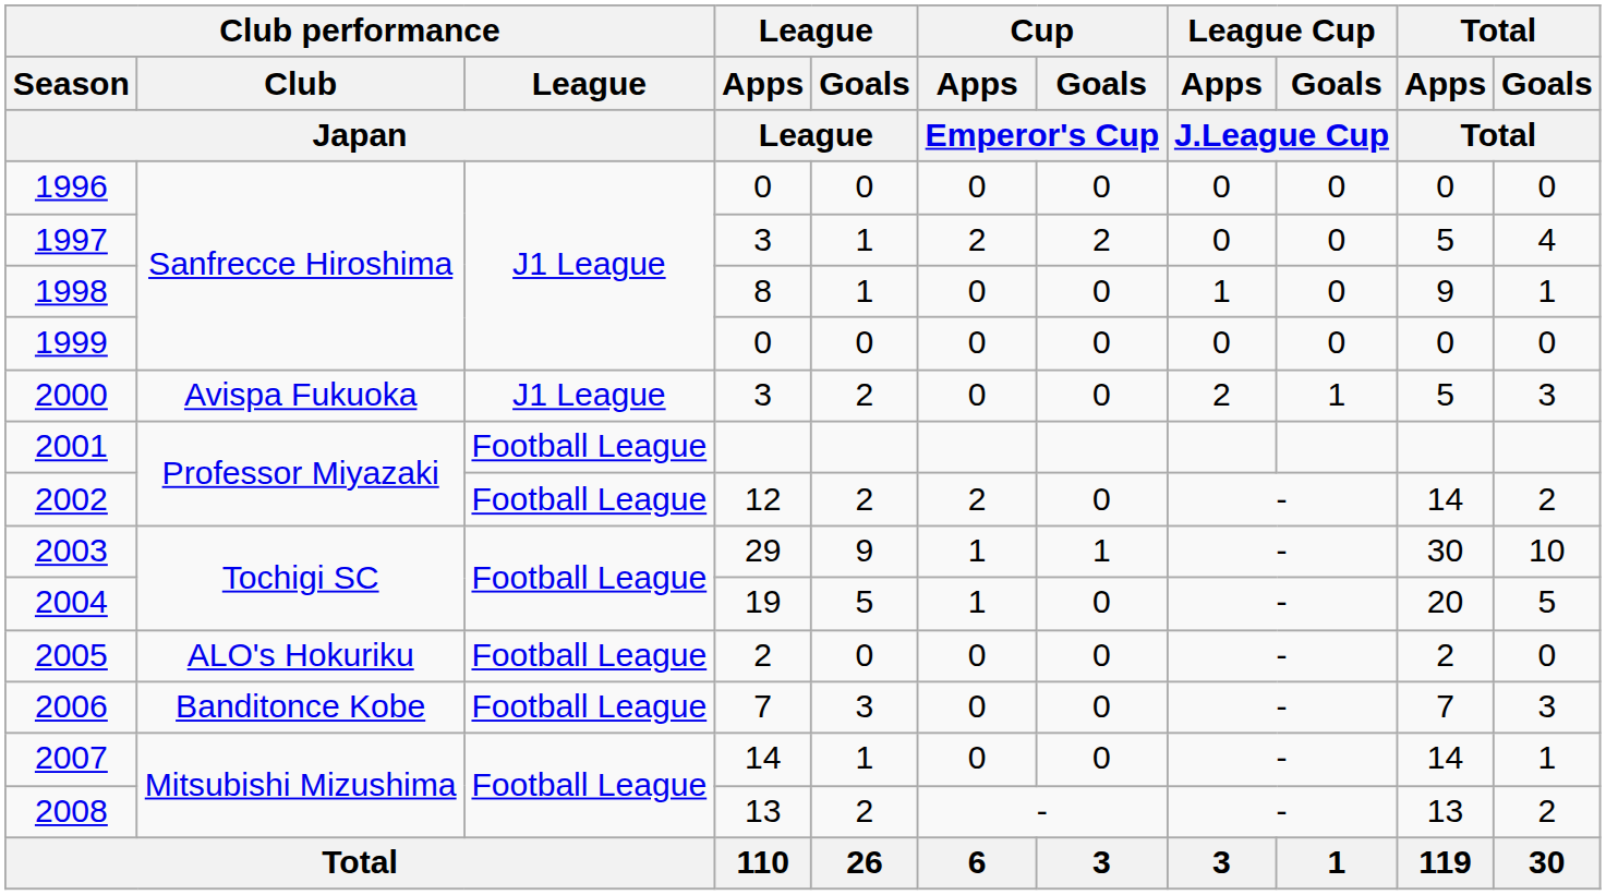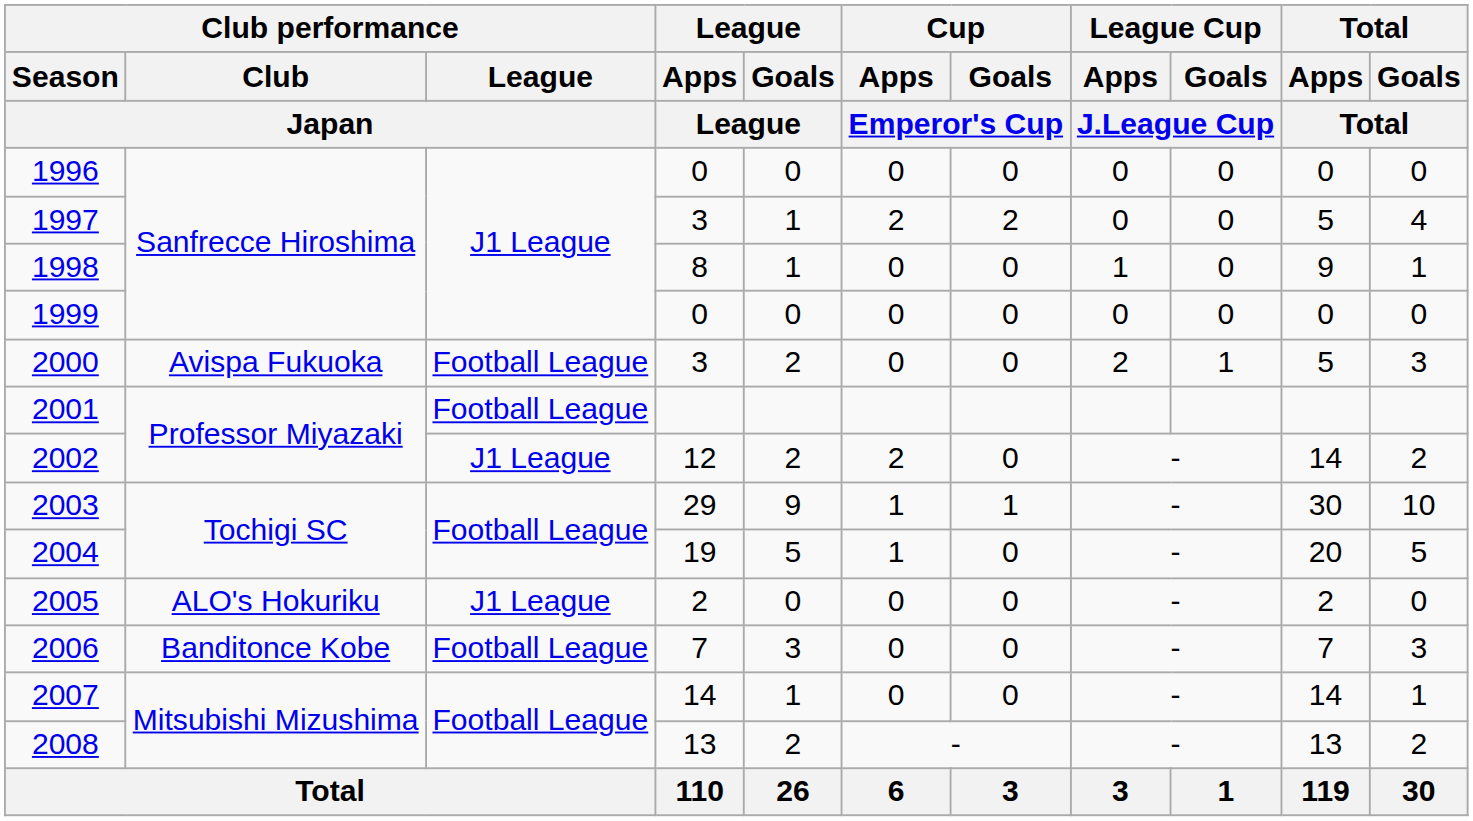 <table class="wikitable" style="text-align:center;">
 <tr>
 <th colspan=3>Club performance</th>
 <th colspan=2>League</th>
 <th colspan=2>Cup</th>
 <th colspan=2>League Cup</th>
 <th colspan=2>Total</th>
 </tr>
 <tr>
 <th>Season</th>
 <th>Club</th>
 <th>League</th>
 <th>Apps</th>
 <th>Goals</th>
 <th>Apps</th>
 <th>Goals</th>
 <th>Apps</th>
 <th>Goals</th>
 <th>Apps</th>
 <th>Goals</th>
 </tr>
 <tr>
 <th colspan=3>Japan</th>
 <th colspan=2>League</th>
 <th colspan=2><a href='#'>Emperor's Cup</a></th>
 <th colspan=2><a href='#'>J.League Cup</a></th>
 <th colspan=2>Total</th>
 </tr>
 <tr>
 <td><a href='#'>1996</a></td>
 <td rowspan="4"><a href='#'>Sanfrecce Hiroshima</a></td>
 <td rowspan="4"><a href='#'>J1 League</a></td>
 <td>0</td>
 <td>0</td>
 <td>0</td>
 <td>0</td>
 <td>0</td>
 <td>0</td>
 <td>0</td>
 <td>0</td>
 </tr>
 <tr>
 <td><a href='#'>1997</a></td>
 <td>3</td>
 <td>1</td>
 <td>2</td>
 <td>2</td>
 <td>0</td>
 <td>0</td>
 <td>5</td>
 <td>4</td>
 </tr>
 <tr>
 <td><a href='#'>1998</a></td>
 <td>8</td>
 <td>1</td>
 <td>0</td>
 <td>0</td>
 <td>1</td>
 <td>0</td>
 <td>9</td>
 <td>1</td>
 </tr>
 <tr>
 <td><a href='#'>1999</a></td>
 <td>0</td>
 <td>0</td>
 <td>0</td>
 <td>0</td>
 <td>0</td>
 <td>0</td>
 <td>0</td>
 <td>0</td>
 </tr>
 <tr>
 <td><a href='#'>2000</a></td>
 <td><a href='#'>Avispa Fukuoka</a></td>
-<td><a href='#'>J1 League</a></td>
+<td><a href='#'>Football League</a></td>
 <td>3</td>
 <td>2</td>
 <td>0</td>
 <td>0</td>
 <td>2</td>
 <td>1</td>
 <td>5</td>
 <td>3</td>
 </tr>
 <tr>
 <td><a href='#'>2001</a></td>
 <td rowspan="2"><a href='#'>Professor Miyazaki</a></td>
 <td><a href='#'>Football League</a></td>
 <td></td>
 <td></td>
 <td></td>
 <td></td>
 <td></td>
 <td></td>
 <td></td>
 <td></td>
 </tr>
 <tr>
 <td><a href='#'>2002</a></td>
-<td><a href='#'>Football League</a></td>
+<td><a href='#'>J1 League</a></td>
 <td>12</td>
 <td>2</td>
 <td>2</td>
 <td>0</td>
 <td colspan="2">-</td>
 <td>14</td>
 <td>2</td>
 </tr>
 <tr>
 <td><a href='#'>2003</a></td>
 <td rowspan="2"><a href='#'>Tochigi SC</a></td>
 <td rowspan="2"><a href='#'>Football League</a></td>
 <td>29</td>
 <td>9</td>
 <td>1</td>
 <td>1</td>
 <td colspan="2">-</td>
 <td>30</td>
 <td>10</td>
 </tr>
 <tr>
 <td><a href='#'>2004</a></td>
 <td>19</td>
 <td>5</td>
 <td>1</td>
 <td>0</td>
 <td colspan="2">-</td>
 <td>20</td>
 <td>5</td>
 </tr>
 <tr>
 <td><a href='#'>2005</a></td>
 <td><a href='#'>ALO's Hokuriku</a></td>
-<td><a href='#'>Football League</a></td>
+<td><a href='#'>J1 League</a></td>
 <td>2</td>
 <td>0</td>
 <td>0</td>
 <td>0</td>
 <td colspan="2">-</td>
 <td>2</td>
 <td>0</td>
 </tr>
 <tr>
 <td><a href='#'>2006</a></td>
 <td><a href='#'>Banditonce Kobe</a></td>
 <td><a href='#'>Football League</a></td>
 <td>7</td>
 <td>3</td>
 <td>0</td>
 <td>0</td>
 <td colspan="2">-</td>
 <td>7</td>
 <td>3</td>
 </tr>
 <tr>
 <td><a href='#'>2007</a></td>
 <td rowspan="2"><a href='#'>Mitsubishi Mizushima</a></td>
 <td rowspan="2"><a href='#'>Football League</a></td>
 <td>14</td>
 <td>1</td>
 <td>0</td>
 <td>0</td>
 <td colspan="2">-</td>
 <td>14</td>
 <td>1</td>
 </tr>
 <tr>
 <td><a href='#'>2008</a></td>
 <td>13</td>
 <td>2</td>
 <td colspan="2">-</td>
 <td colspan="2">-</td>
 <td>13</td>
 <td>2</td>
 </tr>
 <tr>
 <th colspan=3>Total</th>
 <th>110</th>
 <th>26</th>
 <th>6</th>
 <th>3</th>
 <th>3</th>
 <th>1</th>
 <th>119</th>
 <th>30</th>
 </tr>
 </table>
